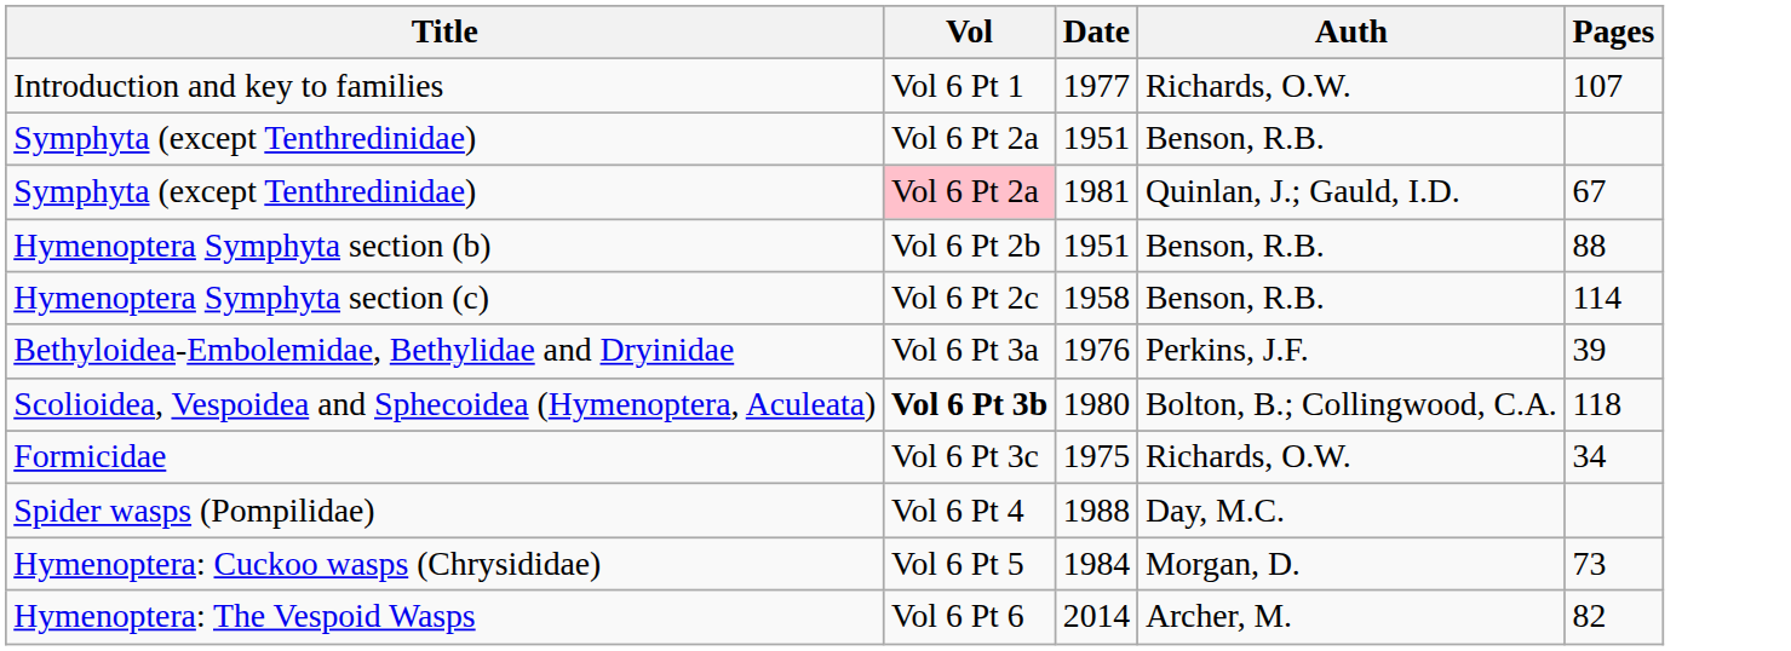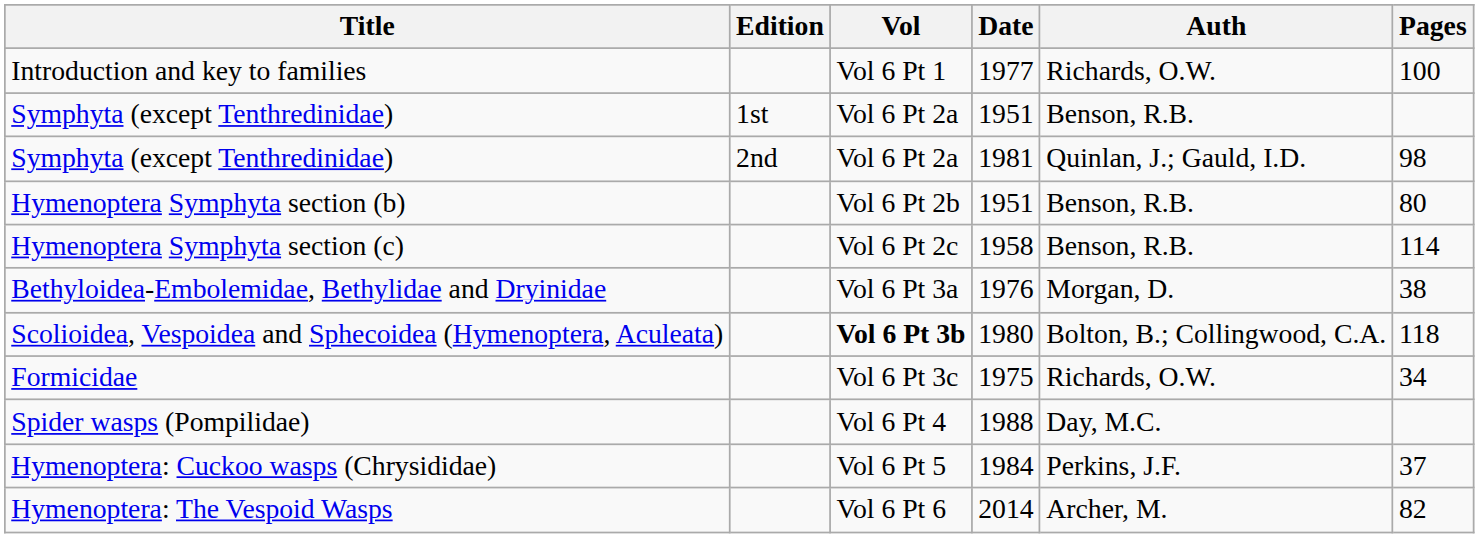 <table class="wikitable" border="1">
 <tr>
 <th>Title</th>
+<th>Edition</th>
 <th>Vol</th>
 <th>Date</th>
 <th>Auth</th>
 <th>Pages</th>
 </tr>
 <tr>
 <td>Introduction and key to families</td>
+<td></td>
 <td>Vol 6 Pt 1</td>
 <td>1977</td>
 <td>Richards, O.W.</td>
-<td>107</td>
+<td>100</td>
 </tr>
 <tr>
 <td><a href='#'>Symphyta</a> (except <a href='#'>Tenthredinidae</a>)</td>
+<td>1st</td>
 <td>Vol 6 Pt 2a</td>
 <td>1951</td>
 <td>Benson, R.B.</td>
 <td></td>
 </tr>
 <tr>
 <td><a href='#'>Symphyta</a> (except <a href='#'>Tenthredinidae</a>)</td>
-<td style="background: pink;">Vol 6 Pt 2a</td>
+<td>2nd</td>
+<td>Vol 6 Pt 2a</td>
 <td>1981</td>
 <td>Quinlan, J.; Gauld, I.D.</td>
-<td>67</td>
+<td>98</td>
 </tr>
 <tr>
 <td><a href='#'>Hymenoptera</a> <a href='#'>Symphyta</a> section (b)</td>
+<td></td>
 <td>Vol 6 Pt 2b</td>
 <td>1951</td>
 <td>Benson, R.B.</td>
-<td>88</td>
+<td>80</td>
 </tr>
 <tr>
 <td><a href='#'>Hymenoptera</a> <a href='#'>Symphyta</a> section (c)</td>
+<td></td>
 <td>Vol 6 Pt 2c</td>
 <td>1958</td>
 <td>Benson, R.B.</td>
 <td>114</td>
 </tr>
 <tr>
 <td><a href='#'>Bethyloidea</a>-<a href='#'>Embolemidae</a>, <a href='#'>Bethylidae</a> and <a href='#'>Dryinidae</a></td>
+<td></td>
 <td>Vol 6 Pt 3a</td>
 <td>1976</td>
-<td>Perkins, J.F.</td>
-<td>39</td>
+<td>Morgan, D.</td>
+<td>38</td>
 </tr>
 <tr>
 <td><a href='#'>Scolioidea</a>, <a href='#'>Vespoidea</a> and <a href='#'>Sphecoidea</a> (<a href='#'>Hymenoptera</a>, <a href='#'>Aculeata</a>)</td>
+<td></td>
 <td><strong>Vol 6 Pt 3b</strong></td>
 <td>1980</td>
 <td>Bolton, B.; Collingwood, C.A.</td>
 <td>118</td>
 </tr>
 <tr>
 <td><a href='#'>Formicidae</a></td>
+<td></td>
 <td>Vol 6 Pt 3c</td>
 <td>1975</td>
 <td>Richards, O.W.</td>
 <td>34</td>
 </tr>
 <tr>
 <td><a href='#'>Spider wasps</a> (Pompilidae)</td>
+<td></td>
 <td>Vol 6 Pt 4</td>
 <td>1988</td>
 <td>Day, M.C.</td>
 <td></td>
 </tr>
 <tr>
 <td><a href='#'>Hymenoptera</a>: <a href='#'>Cuckoo wasps</a> (Chrysididae)</td>
+<td></td>
 <td>Vol 6 Pt 5</td>
 <td>1984</td>
-<td>Morgan, D.</td>
-<td>73</td>
+<td>Perkins, J.F.</td>
+<td>37</td>
 </tr>
 <tr>
 <td><a href='#'>Hymenoptera</a>: <a href='#'>The Vespoid Wasps</a></td>
+<td></td>
 <td>Vol 6 Pt 6</td>
 <td>2014</td>
 <td>Archer, M.</td>
 <td>82</td>
 </tr>
 </table>
